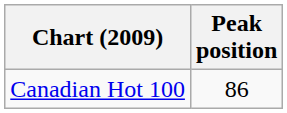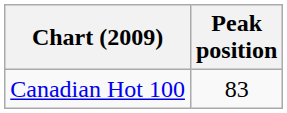 <table class="wikitable">
 <tr>
 <th>Chart (2009)</th>
 <th>Peak<br>position</th>
 </tr>
 <tr>
 <td align="left"><a href='#'>Canadian Hot 100</a></td>
-<td style="text-align:center;">86</td>
+<td style="text-align:center;">83</td>
 </tr>
 </table>
